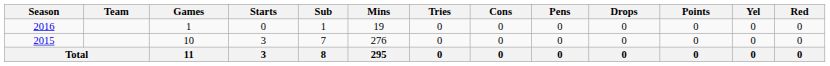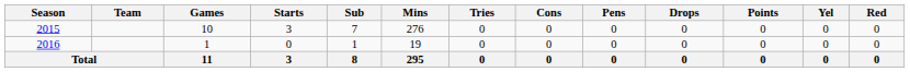 <table class="wikitable" style="text-align:center; line-height:90%; font-size:95%; width:60%;">
 <tr>
 <th>Season</th>
 <th>Team</th>
 <th>Games</th>
 <th>Starts</th>
 <th>Sub</th>
 <th>Mins</th>
 <th>Tries</th>
 <th>Cons</th>
 <th>Pens</th>
 <th>Drops</th>
 <th>Points</th>
 <th>Yel</th>
 <th>Red</th>
 </tr>
 <tr>
-<td><a href='#'>2016</a></td>
+<td><a href='#'>2015</a></td>
 <td></td>
-<td>1</td>
-<td>0</td>
-<td>1</td>
-<td>19</td>
+<td>10</td>
+<td>3</td>
+<td>7</td>
+<td>276</td>
 <td>0</td>
 <td>0</td>
 <td>0</td>
 <td>0</td>
 <td>0</td>
 <td>0</td>
 <td>0</td>
 </tr>
 <tr>
-<td><a href='#'>2015</a></td>
+<td><a href='#'>2016</a></td>
 <td></td>
-<td>10</td>
-<td>3</td>
-<td>7</td>
-<td>276</td>
+<td>1</td>
+<td>0</td>
+<td>1</td>
+<td>19</td>
 <td>0</td>
 <td>0</td>
 <td>0</td>
 <td>0</td>
 <td>0</td>
 <td>0</td>
 <td>0</td>
 </tr>
 <tr>
 <th colspan="2">Total</th>
 <th>11</th>
 <th>3</th>
 <th>8</th>
 <th>295</th>
 <th>0</th>
 <th>0</th>
 <th>0</th>
 <th>0</th>
 <th>0</th>
 <th>0</th>
 <th>0</th>
 </tr>
 </table>
